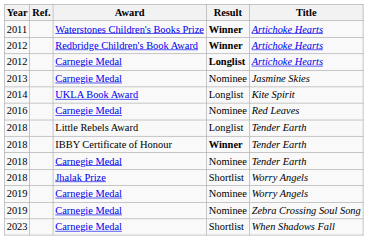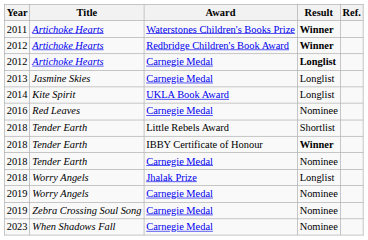 <table class="wikitable">
 <tr>
 <th>Year</th>
-<th>Ref.</th>
+<th>Title</th>
 <th>Award</th>
 <th>Result</th>
-<th>Title</th>
+<th>Ref.</th>
 </tr>
 <tr>
 <td>2011</td>
-<td></td>
+<td><em><a href='#'>Artichoke Hearts</a></em></td>
 <td><a href='#'>Waterstones Children's Books Prize</a></td>
 <td><strong>Winner</strong></td>
-<td><em><a href='#'>Artichoke Hearts</a></em></td>
+<td></td>
 </tr>
 <tr>
 <td>2012</td>
-<td></td>
+<td><em><a href='#'>Artichoke Hearts</a></em></td>
 <td><a href='#'>Redbridge Children's Book Award</a></td>
 <td><strong>Winner</strong></td>
-<td><em><a href='#'>Artichoke Hearts</a></em></td>
+<td></td>
 </tr>
 <tr>
 <td>2012</td>
-<td></td>
+<td><em><a href='#'>Artichoke Hearts</a></em></td>
 <td><a href='#'>Carnegie Medal</a></td>
 <td><strong>Longlist</strong></td>
-<td><em><a href='#'>Artichoke Hearts</a></em></td>
+<td></td>
 </tr>
 <tr>
 <td>2013</td>
+<td><em>Jasmine Skies</em></td>
+<td><a href='#'>Carnegie Medal</a></td>
+<td>Longlist</td>
 <td></td>
-<td><a href='#'>Carnegie Medal</a></td>
-<td>Nominee</td>
-<td><em>Jasmine Skies</em></td>
 </tr>
 <tr>
 <td>2014</td>
-<td></td>
+<td><em>Kite Spirit</em></td>
 <td><a href='#'>UKLA Book Award</a></td>
 <td>Longlist</td>
-<td><em>Kite Spirit</em></td>
+<td></td>
 </tr>
 <tr>
 <td>2016</td>
-<td></td>
+<td><em>Red Leaves</em></td>
 <td><a href='#'>Carnegie Medal</a></td>
 <td>Nominee</td>
-<td><em>Red Leaves</em></td>
+<td></td>
 </tr>
 <tr>
 <td>2018</td>
+<td><em>Tender Earth</em></td>
+<td>Little Rebels Award</td>
+<td>Shortlist</td>
 <td></td>
-<td>Little Rebels Award</td>
-<td>Longlist</td>
-<td><em>Tender Earth</em></td>
 </tr>
 <tr>
 <td>2018</td>
-<td></td>
+<td><em>Tender Earth</em></td>
 <td>IBBY Certificate of Honour</td>
 <td><strong>Winner</strong></td>
-<td><em>Tender Earth</em></td>
+<td></td>
 </tr>
 <tr>
 <td>2018</td>
-<td></td>
+<td><em>Tender Earth</em></td>
 <td><a href='#'>Carnegie Medal</a></td>
 <td>Nominee</td>
-<td><em>Tender Earth</em></td>
+<td></td>
 </tr>
 <tr>
 <td>2018</td>
+<td><em>Worry Angels</em></td>
+<td><a href='#'>Jhalak Prize</a></td>
+<td>Longlist</td>
 <td></td>
-<td><a href='#'>Jhalak Prize</a></td>
-<td>Shortlist</td>
-<td><em>Worry Angels</em></td>
 </tr>
 <tr>
 <td>2019</td>
-<td></td>
+<td><em>Worry Angels</em></td>
 <td><a href='#'>Carnegie Medal</a></td>
 <td>Nominee</td>
-<td><em>Worry Angels</em></td>
+<td></td>
 </tr>
 <tr>
 <td>2019</td>
-<td></td>
+<td><em>Zebra Crossing Soul Song</em></td>
 <td><a href='#'>Carnegie Medal</a></td>
 <td>Nominee</td>
-<td><em>Zebra Crossing Soul Song</em></td>
+<td></td>
 </tr>
 <tr>
 <td>2023</td>
+<td><em>When Shadows Fall</em></td>
+<td><a href='#'>Carnegie Medal</a></td>
+<td>Nominee</td>
 <td></td>
-<td><a href='#'>Carnegie Medal</a></td>
-<td>Shortlist</td>
-<td><em>When Shadows Fall</em></td>
 </tr>
 </table>
